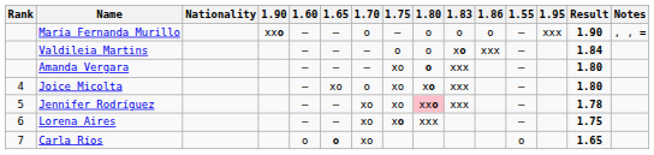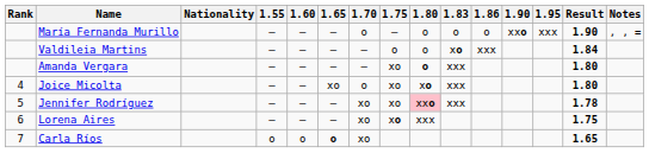 <table class="wikitable sortable" style="text-align:center;font-size:90%">
 <tr>
 <th>Rank</th>
 <th>Name</th>
 <th>Nationality</th>
-<th>1.90</th>
+<th>1.55</th>
 <th>1.60</th>
 <th>1.65</th>
 <th>1.70</th>
 <th>1.75</th>
 <th>1.80</th>
 <th>1.83</th>
 <th>1.86</th>
-<th>1.55</th>
+<th>1.90</th>
 <th>1.95</th>
 <th>Result</th>
 <th>Notes</th>
 </tr>
 <tr>
 <td></td>
 <td align=left><a href='#'>María Fernanda Murillo</a></td>
 <td align=left></td>
-<td>xx<strong>o</strong></td>
+<td>–</td>
 <td>–</td>
 <td>–</td>
 <td>o</td>
 <td>–</td>
 <td>o</td>
 <td>o</td>
 <td>o</td>
-<td>–</td>
+<td>xx<strong>o</strong></td>
 <td>xxx</td>
 <td><strong>1.90</strong></td>
 <td><strong></strong>, <strong></strong>, <strong>=</strong></td>
 </tr>
 <tr>
 <td></td>
 <td align=left><a href='#'>Valdileia Martins</a></td>
 <td align=left></td>
-<td></td>
+<td>–</td>
 <td>–</td>
 <td>–</td>
 <td>–</td>
 <td>o</td>
 <td>o</td>
 <td>x<strong>o</strong></td>
 <td>xxx</td>
-<td>–</td>
+<td></td>
 <td></td>
 <td><strong>1.84</strong></td>
 <td></td>
 </tr>
 <tr>
 <td></td>
 <td align=left><a href='#'>Amanda Vergara</a></td>
 <td align=left></td>
-<td></td>
+<td>–</td>
 <td>–</td>
 <td>–</td>
 <td>–</td>
 <td>xo</td>
 <td><strong>o</strong></td>
 <td>xxx</td>
 <td></td>
-<td>–</td>
+<td></td>
 <td></td>
 <td><strong>1.80</strong></td>
 <td></td>
 </tr>
 <tr>
 <td>4</td>
 <td align=left><a href='#'>Joice Micolta</a></td>
 <td align=left></td>
-<td></td>
+<td>–</td>
 <td>–</td>
 <td>xo</td>
 <td>o</td>
 <td>xo</td>
 <td>x<strong>o</strong></td>
 <td>xxx</td>
 <td></td>
-<td>–</td>
+<td></td>
 <td></td>
 <td><strong>1.80</strong></td>
 <td></td>
 </tr>
 <tr>
 <td>5</td>
 <td align=left><a href='#'>Jennifer Rodríguez</a></td>
 <td align=left></td>
-<td></td>
+<td>–</td>
 <td>–</td>
 <td>–</td>
 <td>xo</td>
 <td>xo</td>
 <td style="background: pink;">xx<strong>o</strong></td>
 <td>xxx</td>
 <td></td>
-<td>–</td>
+<td></td>
 <td></td>
 <td><strong>1.78</strong></td>
 <td></td>
 </tr>
 <tr>
 <td>6</td>
 <td align=left><a href='#'>Lorena Aires</a></td>
 <td align=left></td>
-<td></td>
+<td>–</td>
 <td>–</td>
 <td>–</td>
 <td>xo</td>
 <td>x<strong>o</strong></td>
 <td>xxx</td>
 <td></td>
 <td></td>
-<td>–</td>
+<td></td>
 <td></td>
 <td><strong>1.75</strong></td>
 <td></td>
 </tr>
 <tr>
 <td>7</td>
 <td align=left><a href='#'>Carla Ríos</a></td>
 <td align=left></td>
-<td></td>
+<td>o</td>
 <td>o</td>
 <td><strong>o</strong></td>
 <td>xo</td>
 <td></td>
 <td></td>
 <td></td>
 <td></td>
-<td>o</td>
+<td></td>
 <td></td>
 <td><strong>1.65</strong></td>
 <td></td>
 </tr>
 </table>
